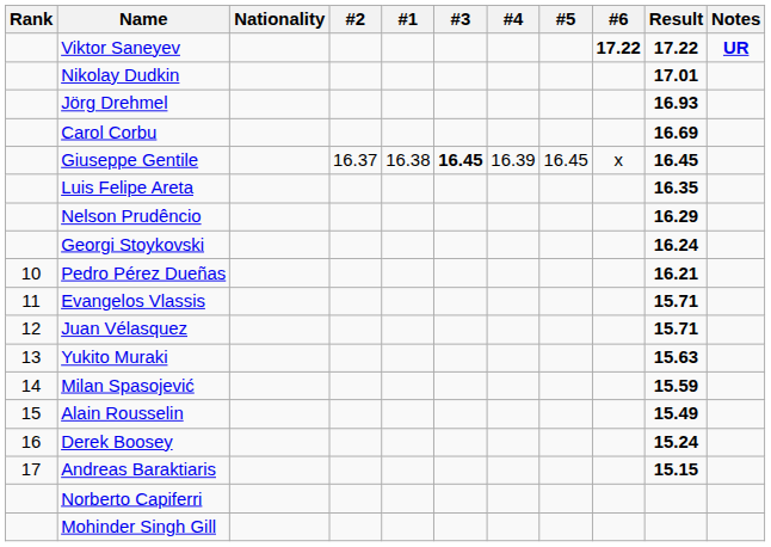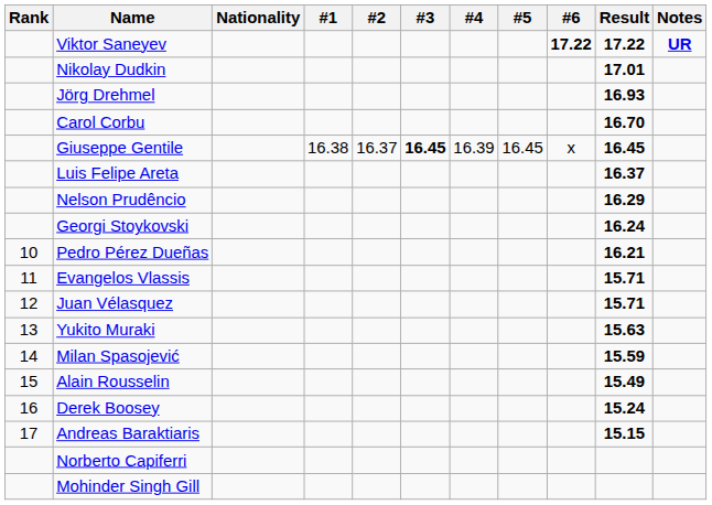 <table class="wikitable sortable" style="text-align:center">
 <tr>
 <th>Rank</th>
 <th>Name</th>
 <th>Nationality</th>
+<th>#1</th>
 <th>#2</th>
-<th>#1</th>
 <th>#3</th>
 <th>#4</th>
 <th>#5</th>
 <th>#6</th>
 <th>Result</th>
 <th>Notes</th>
 </tr>
 <tr>
 <td></td>
 <td align=left><a href='#'>Viktor Saneyev</a></td>
 <td align=left></td>
 <td></td>
 <td></td>
 <td></td>
 <td></td>
 <td></td>
 <td><strong>17.22</strong></td>
 <td><strong>17.22</strong></td>
 <td><strong><a href='#'>UR</a></strong></td>
 </tr>
 <tr>
 <td></td>
 <td align=left><a href='#'>Nikolay Dudkin</a></td>
 <td align=left></td>
 <td></td>
 <td></td>
 <td></td>
 <td></td>
 <td></td>
 <td></td>
 <td><strong>17.01</strong></td>
 <td></td>
 </tr>
 <tr>
 <td></td>
 <td align=left><a href='#'>Jörg Drehmel</a></td>
 <td align=left></td>
 <td></td>
 <td></td>
 <td></td>
 <td></td>
 <td></td>
 <td></td>
 <td><strong>16.93</strong></td>
 <td></td>
 </tr>
 <tr>
 <td></td>
 <td align=left><a href='#'>Carol Corbu</a></td>
 <td align=left></td>
 <td></td>
 <td></td>
 <td></td>
 <td></td>
 <td></td>
 <td></td>
-<td><strong>16.69</strong></td>
+<td><strong>16.70</strong></td>
 <td></td>
 </tr>
 <tr>
 <td></td>
 <td align=left><a href='#'>Giuseppe Gentile</a></td>
 <td align=left></td>
+<td>16.38</td>
 <td>16.37</td>
-<td>16.38</td>
 <td><strong>16.45</strong></td>
 <td>16.39</td>
 <td>16.45</td>
 <td>x</td>
 <td><strong>16.45</strong></td>
 <td></td>
 </tr>
 <tr>
 <td></td>
 <td align=left><a href='#'>Luis Felipe Areta</a></td>
 <td align=left></td>
 <td></td>
 <td></td>
 <td></td>
 <td></td>
 <td></td>
 <td></td>
-<td><strong>16.35</strong></td>
+<td><strong>16.37</strong></td>
 <td></td>
 </tr>
 <tr>
 <td></td>
 <td align=left><a href='#'>Nelson Prudêncio</a></td>
 <td align=left></td>
 <td></td>
 <td></td>
 <td></td>
 <td></td>
 <td></td>
 <td></td>
 <td><strong>16.29</strong></td>
 <td></td>
 </tr>
 <tr>
 <td></td>
 <td align=left><a href='#'>Georgi Stoykovski</a></td>
 <td align=left></td>
 <td></td>
 <td></td>
 <td></td>
 <td></td>
 <td></td>
 <td></td>
 <td><strong>16.24</strong></td>
 <td></td>
 </tr>
 <tr>
 <td>10</td>
 <td align=left><a href='#'>Pedro Pérez Dueñas</a></td>
 <td align=left></td>
 <td></td>
 <td></td>
 <td></td>
 <td></td>
 <td></td>
 <td></td>
 <td><strong>16.21</strong></td>
 <td></td>
 </tr>
 <tr>
 <td>11</td>
 <td align=left><a href='#'>Evangelos Vlassis</a></td>
 <td align=left></td>
 <td></td>
 <td></td>
 <td></td>
 <td></td>
 <td></td>
 <td></td>
 <td><strong>15.71</strong></td>
 <td></td>
 </tr>
 <tr>
 <td>12</td>
 <td align=left><a href='#'>Juan Vélasquez</a></td>
 <td align=left></td>
 <td></td>
 <td></td>
 <td></td>
 <td></td>
 <td></td>
 <td></td>
 <td><strong>15.71</strong></td>
 <td></td>
 </tr>
 <tr>
 <td>13</td>
 <td align=left><a href='#'>Yukito Muraki</a></td>
 <td align=left></td>
 <td></td>
 <td></td>
 <td></td>
 <td></td>
 <td></td>
 <td></td>
 <td><strong>15.63</strong></td>
 <td></td>
 </tr>
 <tr>
 <td>14</td>
 <td align=left><a href='#'>Milan Spasojević</a></td>
 <td align=left></td>
 <td></td>
 <td></td>
 <td></td>
 <td></td>
 <td></td>
 <td></td>
 <td><strong>15.59</strong></td>
 <td></td>
 </tr>
 <tr>
 <td>15</td>
 <td align=left><a href='#'>Alain Rousselin</a></td>
 <td align=left></td>
 <td></td>
 <td></td>
 <td></td>
 <td></td>
 <td></td>
 <td></td>
 <td><strong>15.49</strong></td>
 <td></td>
 </tr>
 <tr>
 <td>16</td>
 <td align=left><a href='#'>Derek Boosey</a></td>
 <td align=left></td>
 <td></td>
 <td></td>
 <td></td>
 <td></td>
 <td></td>
 <td></td>
 <td><strong>15.24</strong></td>
 <td></td>
 </tr>
 <tr>
 <td>17</td>
 <td align=left><a href='#'>Andreas Baraktiaris</a></td>
 <td align=left></td>
 <td></td>
 <td></td>
 <td></td>
 <td></td>
 <td></td>
 <td></td>
 <td><strong>15.15</strong></td>
 <td></td>
 </tr>
 <tr>
 <td></td>
 <td align=left><a href='#'>Norberto Capiferri</a></td>
 <td align=left></td>
 <td></td>
 <td></td>
 <td></td>
 <td></td>
 <td></td>
 <td></td>
 <td><strong></strong></td>
 <td></td>
 </tr>
 <tr>
 <td></td>
 <td align=left><a href='#'>Mohinder Singh Gill</a></td>
 <td align=left></td>
 <td></td>
 <td></td>
 <td></td>
 <td></td>
 <td></td>
 <td></td>
 <td><strong></strong></td>
 <td></td>
 </tr>
 </table>
